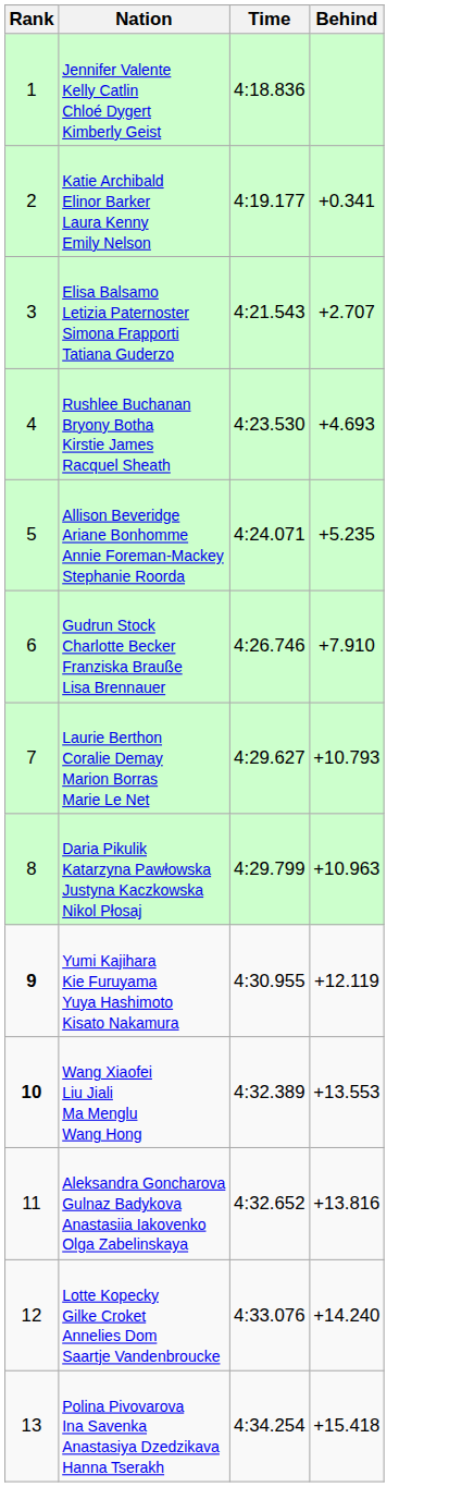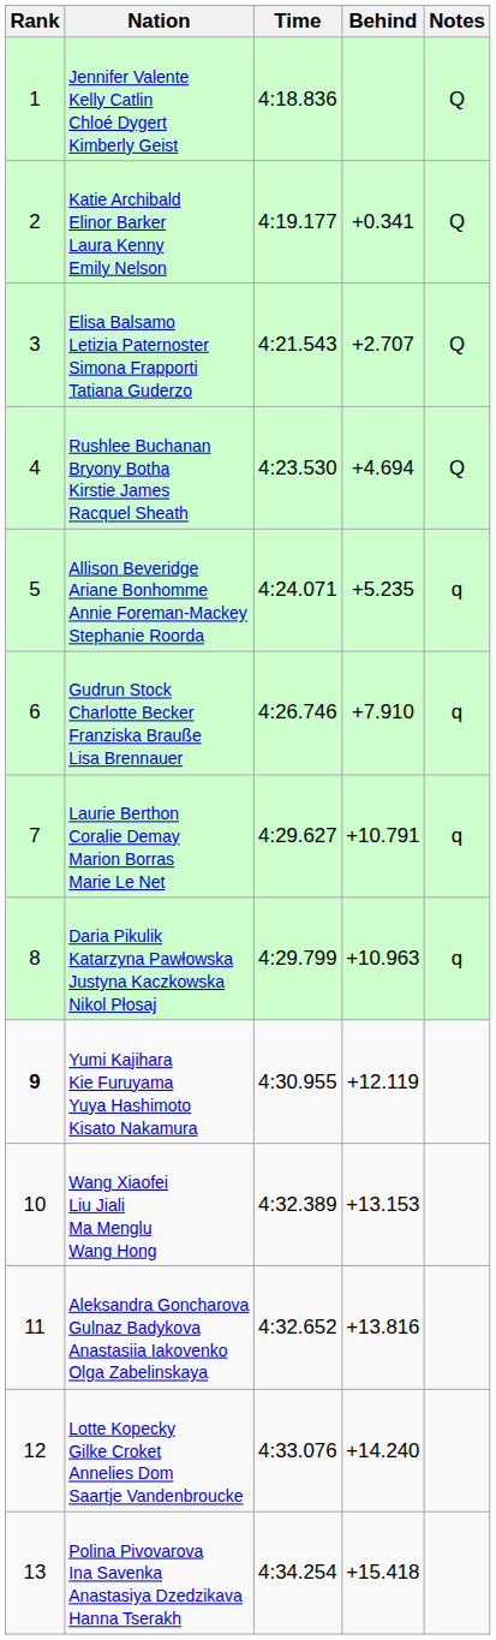 <table class="wikitable sortable" style="text-align:center">
 <tr>
 <th>Rank</th>
 <th>Nation</th>
 <th>Time</th>
 <th>Behind</th>
+<th>Notes</th>
 </tr>
 <tr bgcolor=ccffcc>
 <td>1</td>
 <td align=left><br><small><a href='#'>Jennifer Valente</a><br><a href='#'>Kelly Catlin</a><br><a href='#'>Chloé Dygert</a><br><a href='#'>Kimberly Geist</a> </small></td>
 <td>4:18.836</td>
 <td></td>
+<td>Q</td>
 </tr>
 <tr bgcolor=ccffcc>
 <td>2</td>
 <td align=left><br><small><a href='#'>Katie Archibald</a><br><a href='#'>Elinor Barker</a><br><a href='#'>Laura Kenny</a><br><a href='#'>Emily Nelson</a></small></td>
 <td>4:19.177</td>
 <td>+0.341</td>
+<td>Q</td>
 </tr>
 <tr bgcolor=ccffcc>
 <td>3</td>
 <td align=left><br><small><a href='#'>Elisa Balsamo</a><br><a href='#'>Letizia Paternoster</a><br><a href='#'>Simona Frapporti</a><br><a href='#'>Tatiana Guderzo</a></small></td>
 <td>4:21.543</td>
 <td>+2.707</td>
+<td>Q</td>
 </tr>
 <tr bgcolor=ccffcc>
 <td>4</td>
 <td align=left><br><small><a href='#'>Rushlee Buchanan</a><br><a href='#'>Bryony Botha</a><br><a href='#'>Kirstie James</a><br><a href='#'>Racquel Sheath</a></small></td>
 <td>4:23.530</td>
-<td>+4.693</td>
+<td>+4.694</td>
+<td>Q</td>
 </tr>
 <tr bgcolor=ccffcc>
 <td>5</td>
 <td align=left><br><small><a href='#'>Allison Beveridge</a><br><a href='#'>Ariane Bonhomme</a><br><a href='#'>Annie Foreman-Mackey</a><br><a href='#'>Stephanie Roorda</a></small></td>
 <td>4:24.071</td>
 <td>+5.235</td>
+<td>q</td>
 </tr>
 <tr bgcolor=ccffcc>
 <td>6</td>
 <td align=left><br><small><a href='#'>Gudrun Stock</a><br><a href='#'>Charlotte Becker</a><br><a href='#'>Franziska Brauße</a><br><a href='#'>Lisa Brennauer</a></small></td>
 <td>4:26.746</td>
 <td>+7.910</td>
+<td>q</td>
 </tr>
 <tr bgcolor=ccffcc>
 <td>7</td>
 <td align=left><br><small><a href='#'>Laurie Berthon</a><br><a href='#'>Coralie Demay</a><br><a href='#'>Marion Borras</a><br><a href='#'>Marie Le Net</a> </small></td>
 <td>4:29.627</td>
-<td>+10.793</td>
+<td>+10.791</td>
+<td>q</td>
 </tr>
 <tr bgcolor=ccffcc>
 <td>8</td>
 <td align=left><br><small><a href='#'>Daria Pikulik</a><br><a href='#'>Katarzyna Pawłowska</a><br><a href='#'>Justyna Kaczkowska</a><br><a href='#'>Nikol Płosaj</a></small></td>
 <td>4:29.799</td>
 <td>+10.963</td>
+<td>q</td>
 </tr>
 <tr>
 <td><strong>9</strong></td>
 <td align=left><br><small><a href='#'>Yumi Kajihara</a><br><a href='#'>Kie Furuyama</a><br><a href='#'>Yuya Hashimoto</a><br><a href='#'>Kisato Nakamura</a> </small></td>
 <td>4:30.955</td>
 <td>+12.119</td>
+<td></td>
 </tr>
 <tr>
-<td><strong>10</strong></td>
+<td>10</td>
 <td align=left><br><small><a href='#'>Wang Xiaofei</a><br><a href='#'>Liu Jiali</a><br><a href='#'>Ma Menglu</a><br><a href='#'>Wang Hong</a> </small></td>
 <td>4:32.389</td>
-<td>+13.553</td>
+<td>+13.153</td>
+<td></td>
 </tr>
 <tr>
 <td>11</td>
 <td align=left><br><small><a href='#'>Aleksandra Goncharova</a><br><a href='#'>Gulnaz Badykova</a><br><a href='#'>Anastasiia Iakovenko</a><br><a href='#'>Olga Zabelinskaya</a> </small></td>
 <td>4:32.652</td>
 <td>+13.816</td>
+<td></td>
 </tr>
 <tr>
 <td>12</td>
 <td align=left><br><small><a href='#'>Lotte Kopecky</a><br><a href='#'>Gilke Croket</a><br><a href='#'>Annelies Dom</a><br><a href='#'>Saartje Vandenbroucke</a></small></td>
 <td>4:33.076</td>
 <td>+14.240</td>
+<td></td>
 </tr>
 <tr>
 <td>13</td>
 <td align=left><br><small><a href='#'>Polina Pivovarova</a><br><a href='#'>Ina Savenka</a><br><a href='#'>Anastasiya Dzedzikava</a><br><a href='#'>Hanna Tserakh</a></small></td>
 <td>4:34.254</td>
 <td>+15.418</td>
+<td></td>
 </tr>
 </table>
